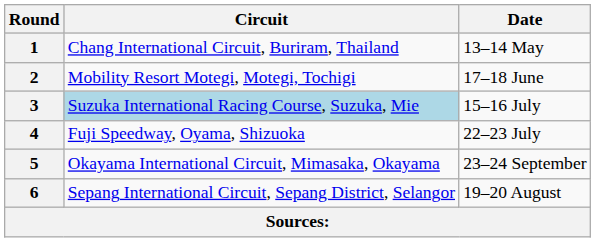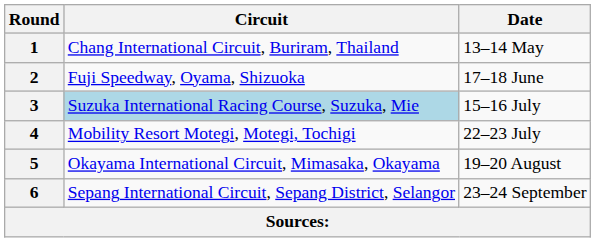 <table class="wikitable" style="font-size: 85%;">
 <tr>
 <th>Round</th>
 <th>Circuit</th>
 <th>Date</th>
 </tr>
 <tr>
 <th>1</th>
 <td> <a href='#'>Chang International Circuit</a>, <a href='#'>Buriram</a>, <a href='#'>Thailand</a></td>
 <td>13–14 May</td>
 </tr>
 <tr>
 <th>2</th>
-<td> <a href='#'>Mobility Resort Motegi</a>, <a href='#'>Motegi, Tochigi</a></td>
+<td> <a href='#'>Fuji Speedway</a>, <a href='#'>Oyama</a>, <a href='#'>Shizuoka</a></td>
 <td>17–18 June</td>
 </tr>
 <tr>
 <th>3</th>
 <td style="background: lightblue;"> <a href='#'>Suzuka International Racing Course</a>, <a href='#'>Suzuka</a>, <a href='#'>Mie</a></td>
 <td>15–16 July</td>
 </tr>
 <tr>
 <th>4</th>
-<td> <a href='#'>Fuji Speedway</a>, <a href='#'>Oyama</a>, <a href='#'>Shizuoka</a></td>
+<td> <a href='#'>Mobility Resort Motegi</a>, <a href='#'>Motegi, Tochigi</a></td>
 <td>22–23 July</td>
 </tr>
 <tr>
 <th>5</th>
 <td> <a href='#'>Okayama International Circuit</a>, <a href='#'>Mimasaka</a>, <a href='#'>Okayama</a></td>
-<td>23–24 September</td>
+<td>19–20 August</td>
 </tr>
 <tr>
 <th>6</th>
 <td> <a href='#'>Sepang International Circuit</a>, <a href='#'>Sepang District</a>, <a href='#'>Selangor</a></td>
-<td>19–20 August</td>
+<td>23–24 September</td>
 </tr>
 <tr>
 <th colspan="3">Sources:</th>
 </tr>
 </table>
